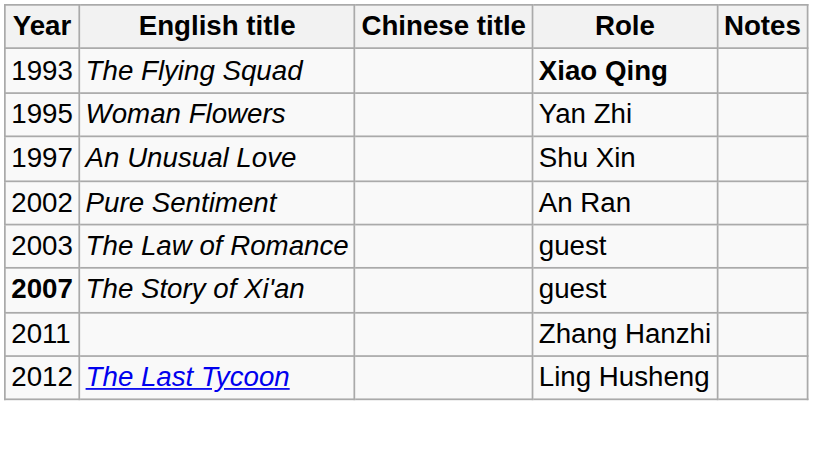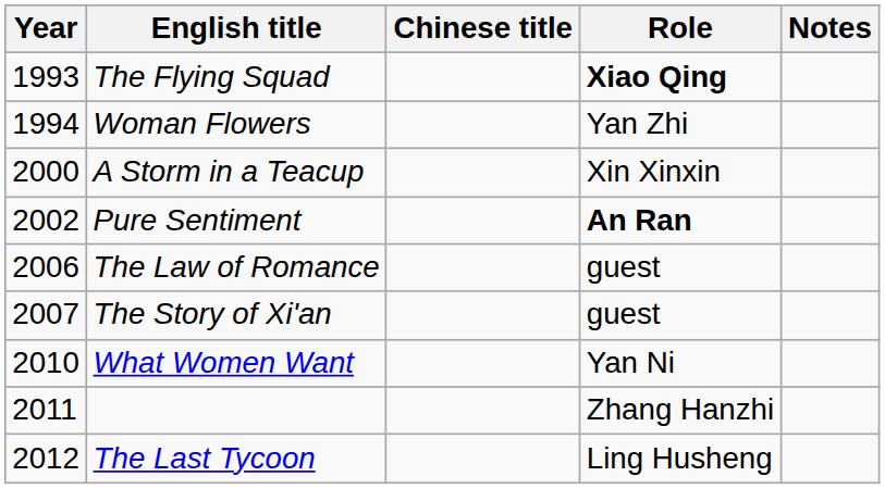 <table class="wikitable">
 <tr>
 <th>Year</th>
 <th>English title</th>
 <th>Chinese title</th>
 <th>Role</th>
 <th>Notes</th>
 </tr>
 <tr>
 <td>1993</td>
 <td><em>The Flying Squad</em></td>
 <td></td>
 <td><strong>Xiao Qing</strong></td>
 <td></td>
 </tr>
 <tr>
-<td>1995</td>
+<td>1994</td>
 <td><em>Woman Flowers</em></td>
 <td></td>
 <td>Yan Zhi</td>
 <td></td>
 </tr>
 <tr>
-<td>1997</td>
-<td><em>An Unusual Love</em></td>
+<td>2000</td>
+<td><em>A Storm in a Teacup</em></td>
 <td></td>
-<td>Shu Xin</td>
+<td>Xin Xinxin</td>
 <td></td>
 </tr>
 <tr>
 <td>2002</td>
 <td><em>Pure Sentiment</em></td>
 <td></td>
-<td>An Ran</td>
+<td><strong>An Ran</strong></td>
 <td></td>
 </tr>
 <tr>
-<td>2003</td>
+<td>2006</td>
 <td><em>The Law of Romance</em></td>
 <td></td>
 <td>guest</td>
 <td></td>
 </tr>
 <tr>
-<td><strong>2007</strong></td>
+<td>2007</td>
 <td><em>The Story of Xi'an</em></td>
 <td></td>
 <td>guest</td>
+<td></td>
+</tr>
+<tr>
+<td>2010</td>
+<td><em><a href='#'>What Women Want</a></em></td>
+<td></td>
+<td>Yan Ni</td>
 <td></td>
 </tr>
 <tr>
 <td>2011</td>
 <td><em> </em></td>
 <td></td>
 <td>Zhang Hanzhi</td>
 <td></td>
 </tr>
 <tr>
 <td rowspan="1">2012</td>
 <td><em><a href='#'>The Last Tycoon</a></em></td>
 <td></td>
 <td>Ling Husheng</td>
 <td></td>
 </tr>
 </table>
